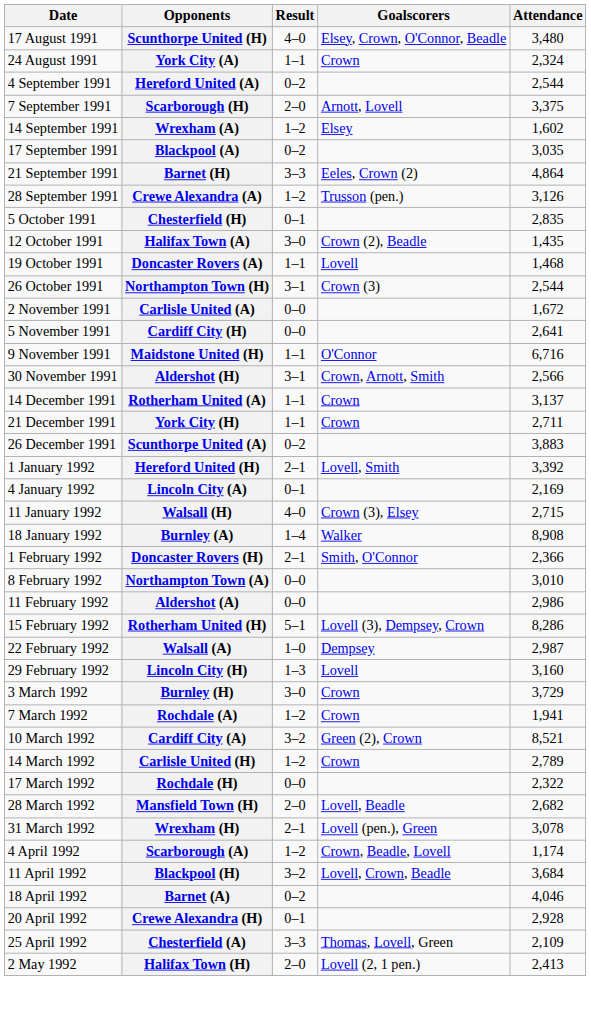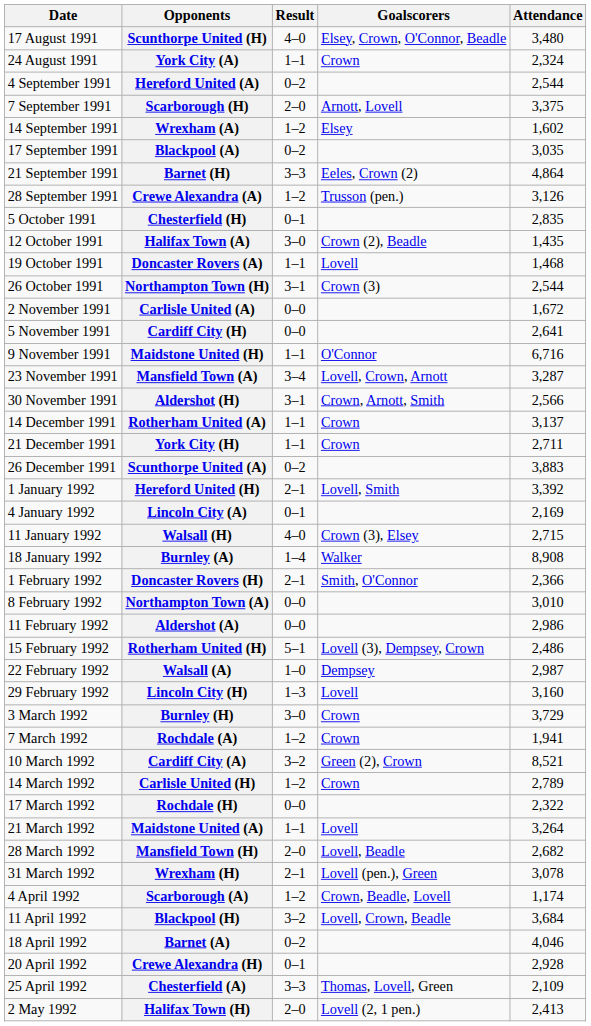 <table class="wikitable plainrowheaders sortable">
 <tr>
 <th scope=col>Date</th>
 <th scope=col>Opponents</th>
 <th scope=col>Result</th>
 <th scope=col class=unsortable>Goalscorers</th>
 <th scope=col>Attendance</th>
 </tr>
 <tr>
 <td>17 August 1991</td>
 <th scope=row><a href='#'>Scunthorpe United</a> (H)</th>
 <td align=center>4–0</td>
 <td><a href='#'>Elsey</a>, <a href='#'>Crown</a>, <a href='#'>O'Connor</a>, <a href='#'>Beadle</a></td>
 <td align=center>3,480</td>
 </tr>
 <tr>
 <td>24 August 1991</td>
 <th scope=row><a href='#'>York City</a> (A)</th>
 <td align=center>1–1</td>
 <td><a href='#'>Crown</a></td>
 <td align=center>2,324</td>
 </tr>
 <tr>
 <td>4 September 1991</td>
 <th scope=row><a href='#'>Hereford United</a> (A)</th>
 <td align=center>0–2</td>
 <td></td>
 <td align=center>2,544</td>
 </tr>
 <tr>
 <td>7 September 1991</td>
 <th scope=row><a href='#'>Scarborough</a> (H)</th>
 <td align=center>2–0</td>
 <td><a href='#'>Arnott</a>, <a href='#'>Lovell</a></td>
 <td align=center>3,375</td>
 </tr>
 <tr>
 <td>14 September 1991</td>
 <th scope=row><a href='#'>Wrexham</a> (A)</th>
 <td align=center>1–2</td>
 <td><a href='#'>Elsey</a></td>
 <td align=center>1,602</td>
 </tr>
 <tr>
 <td>17 September 1991</td>
 <th scope=row><a href='#'>Blackpool</a> (A)</th>
 <td align=center>0–2</td>
 <td></td>
 <td align=center>3,035</td>
 </tr>
 <tr>
 <td>21 September 1991</td>
 <th scope=row><a href='#'>Barnet</a> (H)</th>
 <td align=center>3–3</td>
 <td><a href='#'>Eeles</a>, <a href='#'>Crown</a> (2)</td>
 <td align=center>4,864</td>
 </tr>
 <tr>
 <td>28 September 1991</td>
 <th scope=row><a href='#'>Crewe Alexandra</a> (A)</th>
 <td align=center>1–2</td>
 <td><a href='#'>Trusson</a> (pen.)</td>
 <td align=center>3,126</td>
 </tr>
 <tr>
 <td>5 October 1991</td>
 <th scope=row><a href='#'>Chesterfield</a> (H)</th>
 <td align=center>0–1</td>
 <td></td>
 <td align=center>2,835</td>
 </tr>
 <tr>
 <td>12 October 1991</td>
 <th scope=row><a href='#'>Halifax Town</a> (A)</th>
 <td align=center>3–0</td>
 <td><a href='#'>Crown</a> (2), <a href='#'>Beadle</a></td>
 <td align=center>1,435</td>
 </tr>
 <tr>
 <td>19 October 1991</td>
 <th scope=row><a href='#'>Doncaster Rovers</a> (A)</th>
 <td align=center>1–1</td>
 <td><a href='#'>Lovell</a></td>
 <td align=center>1,468</td>
 </tr>
 <tr>
 <td>26 October 1991</td>
 <th scope=row><a href='#'>Northampton Town</a> (H)</th>
 <td align=center>3–1</td>
 <td><a href='#'>Crown</a> (3)</td>
 <td align=center>2,544</td>
 </tr>
 <tr>
 <td>2 November 1991</td>
 <th scope=row><a href='#'>Carlisle United</a> (A)</th>
 <td align=center>0–0</td>
 <td></td>
 <td align=center>1,672</td>
 </tr>
 <tr>
 <td>5 November 1991</td>
 <th scope=row><a href='#'>Cardiff City</a> (H)</th>
 <td align=center>0–0</td>
 <td></td>
 <td align=center>2,641</td>
 </tr>
 <tr>
 <td>9 November 1991</td>
 <th scope=row><a href='#'>Maidstone United</a> (H)</th>
 <td align=center>1–1</td>
 <td><a href='#'>O'Connor</a></td>
 <td align=center>6,716</td>
 </tr>
 <tr>
+<td>23 November 1991</td>
+<th scope=row><a href='#'>Mansfield Town</a> (A)</th>
+<td align=center>3–4</td>
+<td><a href='#'>Lovell</a>, <a href='#'>Crown</a>, <a href='#'>Arnott</a></td>
+<td align=center>3,287</td>
+</tr>
+<tr>
 <td>30 November 1991</td>
 <th scope=row><a href='#'>Aldershot</a> (H)</th>
 <td align=center>3–1</td>
 <td><a href='#'>Crown</a>, <a href='#'>Arnott</a>, <a href='#'>Smith</a></td>
 <td align=center>2,566</td>
 </tr>
 <tr>
 <td>14 December 1991</td>
 <th scope=row><a href='#'>Rotherham United</a> (A)</th>
 <td align=center>1–1</td>
 <td><a href='#'>Crown</a></td>
 <td align=center>3,137</td>
 </tr>
 <tr>
 <td>21 December 1991</td>
 <th scope=row><a href='#'>York City</a> (H)</th>
 <td align=center>1–1</td>
 <td><a href='#'>Crown</a></td>
 <td align=center>2,711</td>
 </tr>
 <tr>
 <td>26 December 1991</td>
 <th scope=row><a href='#'>Scunthorpe United</a> (A)</th>
 <td align=center>0–2</td>
 <td></td>
 <td align=center>3,883</td>
 </tr>
 <tr>
 <td>1 January 1992</td>
 <th scope=row><a href='#'>Hereford United</a> (H)</th>
 <td align=center>2–1</td>
 <td><a href='#'>Lovell</a>, <a href='#'>Smith</a></td>
 <td align=center>3,392</td>
 </tr>
 <tr>
 <td>4 January 1992</td>
 <th scope=row><a href='#'>Lincoln City</a> (A)</th>
 <td align=center>0–1</td>
 <td></td>
 <td align=center>2,169</td>
 </tr>
 <tr>
 <td>11 January 1992</td>
 <th scope=row><a href='#'>Walsall</a> (H)</th>
 <td align=center>4–0</td>
 <td><a href='#'>Crown</a> (3), <a href='#'>Elsey</a></td>
 <td align=center>2,715</td>
 </tr>
 <tr>
 <td>18 January 1992</td>
 <th scope=row><a href='#'>Burnley</a> (A)</th>
 <td align=center>1–4</td>
 <td><a href='#'>Walker</a></td>
 <td align=center>8,908</td>
 </tr>
 <tr>
 <td>1 February 1992</td>
 <th scope=row><a href='#'>Doncaster Rovers</a> (H)</th>
 <td align=center>2–1</td>
 <td><a href='#'>Smith</a>, <a href='#'>O'Connor</a></td>
 <td align=center>2,366</td>
 </tr>
 <tr>
 <td>8 February 1992</td>
 <th scope=row><a href='#'>Northampton Town</a> (A)</th>
 <td align=center>0–0</td>
 <td></td>
 <td align=center>3,010</td>
 </tr>
 <tr>
 <td>11 February 1992</td>
 <th scope=row><a href='#'>Aldershot</a> (A)</th>
 <td align=center>0–0</td>
 <td></td>
 <td align=center>2,986</td>
 </tr>
 <tr>
 <td>15 February 1992</td>
 <th scope=row><a href='#'>Rotherham United</a> (H)</th>
 <td align=center>5–1</td>
 <td><a href='#'>Lovell</a> (3), <a href='#'>Dempsey</a>, <a href='#'>Crown</a></td>
-<td align=center>8,286</td>
+<td align=center>2,486</td>
 </tr>
 <tr>
 <td>22 February 1992</td>
 <th scope=row><a href='#'>Walsall</a> (A)</th>
 <td align=center>1–0</td>
 <td><a href='#'>Dempsey</a></td>
 <td align=center>2,987</td>
 </tr>
 <tr>
 <td>29 February 1992</td>
 <th scope=row><a href='#'>Lincoln City</a> (H)</th>
 <td align=center>1–3</td>
 <td><a href='#'>Lovell</a></td>
 <td align=center>3,160</td>
 </tr>
 <tr>
 <td>3 March 1992</td>
 <th scope=row><a href='#'>Burnley</a> (H)</th>
 <td align=center>3–0</td>
 <td><a href='#'>Crown</a></td>
 <td align=center>3,729</td>
 </tr>
 <tr>
 <td>7 March 1992</td>
 <th scope=row><a href='#'>Rochdale</a> (A)</th>
 <td align=center>1–2</td>
 <td><a href='#'>Crown</a></td>
 <td align=center>1,941</td>
 </tr>
 <tr>
 <td>10 March 1992</td>
 <th scope=row><a href='#'>Cardiff City</a> (A)</th>
 <td align=center>3–2</td>
 <td><a href='#'>Green</a> (2), <a href='#'>Crown</a></td>
 <td align=center>8,521</td>
 </tr>
 <tr>
 <td>14 March 1992</td>
 <th scope=row><a href='#'>Carlisle United</a> (H)</th>
 <td align=center>1–2</td>
 <td><a href='#'>Crown</a></td>
 <td align=center>2,789</td>
 </tr>
 <tr>
 <td>17 March 1992</td>
 <th scope=row><a href='#'>Rochdale</a> (H)</th>
 <td align=center>0–0</td>
 <td></td>
 <td align=center>2,322</td>
+</tr>
+<tr>
+<td>21 March 1992</td>
+<th scope=row><a href='#'>Maidstone United</a> (A)</th>
+<td align=center>1–1</td>
+<td><a href='#'>Lovell</a></td>
+<td align=center>3,264</td>
 </tr>
 <tr>
 <td>28 March 1992</td>
 <th scope=row><a href='#'>Mansfield Town</a> (H)</th>
 <td align=center>2–0</td>
 <td><a href='#'>Lovell</a>, <a href='#'>Beadle</a></td>
 <td align=center>2,682</td>
 </tr>
 <tr>
 <td>31 March 1992</td>
 <th scope=row><a href='#'>Wrexham</a> (H)</th>
 <td align=center>2–1</td>
 <td><a href='#'>Lovell</a> (pen.), <a href='#'>Green</a></td>
 <td align=center>3,078</td>
 </tr>
 <tr>
 <td>4 April 1992</td>
 <th scope=row><a href='#'>Scarborough</a> (A)</th>
 <td align=center>1–2</td>
 <td><a href='#'>Crown</a>, <a href='#'>Beadle</a>, <a href='#'>Lovell</a></td>
 <td align=center>1,174</td>
 </tr>
 <tr>
 <td>11 April 1992</td>
 <th scope=row><a href='#'>Blackpool</a> (H)</th>
 <td align=center>3–2</td>
 <td><a href='#'>Lovell</a>, <a href='#'>Crown</a>, <a href='#'>Beadle</a></td>
 <td align=center>3,684</td>
 </tr>
 <tr>
 <td>18 April 1992</td>
 <th scope=row><a href='#'>Barnet</a> (A)</th>
 <td align=center>0–2</td>
 <td></td>
 <td align=center>4,046</td>
 </tr>
 <tr>
 <td>20 April 1992</td>
 <th scope=row><a href='#'>Crewe Alexandra</a> (H)</th>
 <td align=center>0–1</td>
 <td></td>
 <td align=center>2,928</td>
 </tr>
 <tr>
 <td>25 April 1992</td>
 <th scope=row><a href='#'>Chesterfield</a> (A)</th>
 <td align=center>3–3</td>
 <td><a href='#'>Thomas</a>, <a href='#'>Lovell</a>, Green</td>
 <td align=center>2,109</td>
 </tr>
 <tr>
 <td>2 May 1992</td>
 <th scope=row><a href='#'>Halifax Town</a> (H)</th>
 <td align=center>2–0</td>
 <td><a href='#'>Lovell</a> (2, 1 pen.)</td>
 <td align=center>2,413</td>
 </tr>
 </table>
